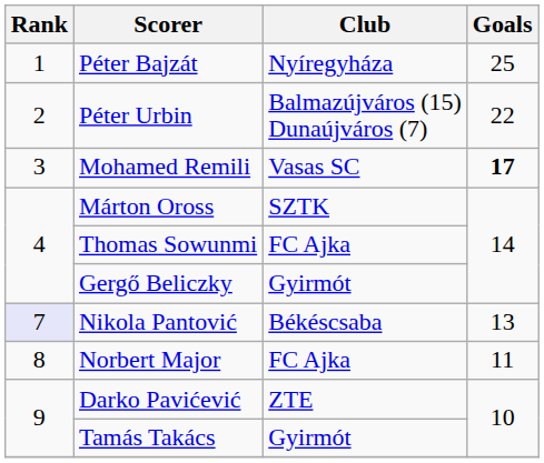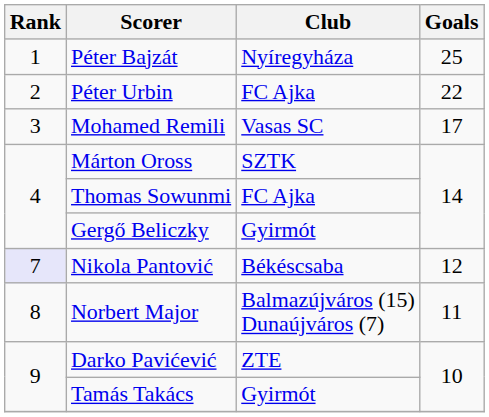 <table class="wikitable" style="text-align:center; white-space:nowrap;">
 <tr>
 <th>Rank</th>
 <th>Scorer</th>
 <th>Club</th>
 <th>Goals</th>
 </tr>
 <tr>
 <td rowspan="1">1</td>
 <td align="left"> <a href='#'>Péter Bajzát</a></td>
 <td align="left"><a href='#'>Nyíregyháza</a></td>
 <td rowspan="1">25</td>
 </tr>
 <tr>
 <td rowspan="1">2</td>
 <td align="left"> <a href='#'>Péter Urbin</a></td>
-<td align="left"><a href='#'>Balmazújváros</a> (15) <br> <a href='#'>Dunaújváros</a> (7)</td>
+<td align="left"><a href='#'>FC Ajka</a></td>
 <td rowspan="1">22</td>
 </tr>
 <tr>
 <td rowspan="1">3</td>
 <td align="left"> <a href='#'>Mohamed Remili</a></td>
 <td align="left"><a href='#'>Vasas SC</a></td>
-<td rowspan="1"><strong>17</strong></td>
+<td rowspan="1">17</td>
 </tr>
 <tr>
 <td rowspan="3">4</td>
 <td align="left"> <a href='#'>Márton Oross</a></td>
 <td align="left"><a href='#'>SZTK</a></td>
 <td rowspan="3">14</td>
 </tr>
 <tr>
 <td align="left"> <a href='#'>Thomas Sowunmi</a></td>
 <td align="left"><a href='#'>FC Ajka</a></td>
 </tr>
 <tr>
 <td align="left"> <a href='#'>Gergő Beliczky</a></td>
 <td align="left"><a href='#'>Gyirmót</a></td>
 </tr>
 <tr>
 <td rowspan="1" style="background: lavender;">7</td>
 <td align="left"> <a href='#'>Nikola Pantović</a></td>
 <td align="left"><a href='#'>Békéscsaba</a></td>
-<td rowspan="1">13</td>
+<td rowspan="1">12</td>
 </tr>
 <tr>
 <td rowspan="1">8</td>
 <td align="left"> <a href='#'>Norbert Major</a></td>
-<td align="left"><a href='#'>FC Ajka</a></td>
+<td align="left"><a href='#'>Balmazújváros</a> (15) <br> <a href='#'>Dunaújváros</a> (7)</td>
 <td rowspan="1">11</td>
 </tr>
 <tr>
 <td rowspan="2">9</td>
 <td align="left"> <a href='#'>Darko Pavićević</a></td>
 <td align="left"><a href='#'>ZTE</a></td>
 <td rowspan="2">10</td>
 </tr>
 <tr>
 <td align="left"> <a href='#'>Tamás Takács</a></td>
 <td align="left"><a href='#'>Gyirmót</a></td>
 </tr>
 <tr>
 </tr>
 </table>
